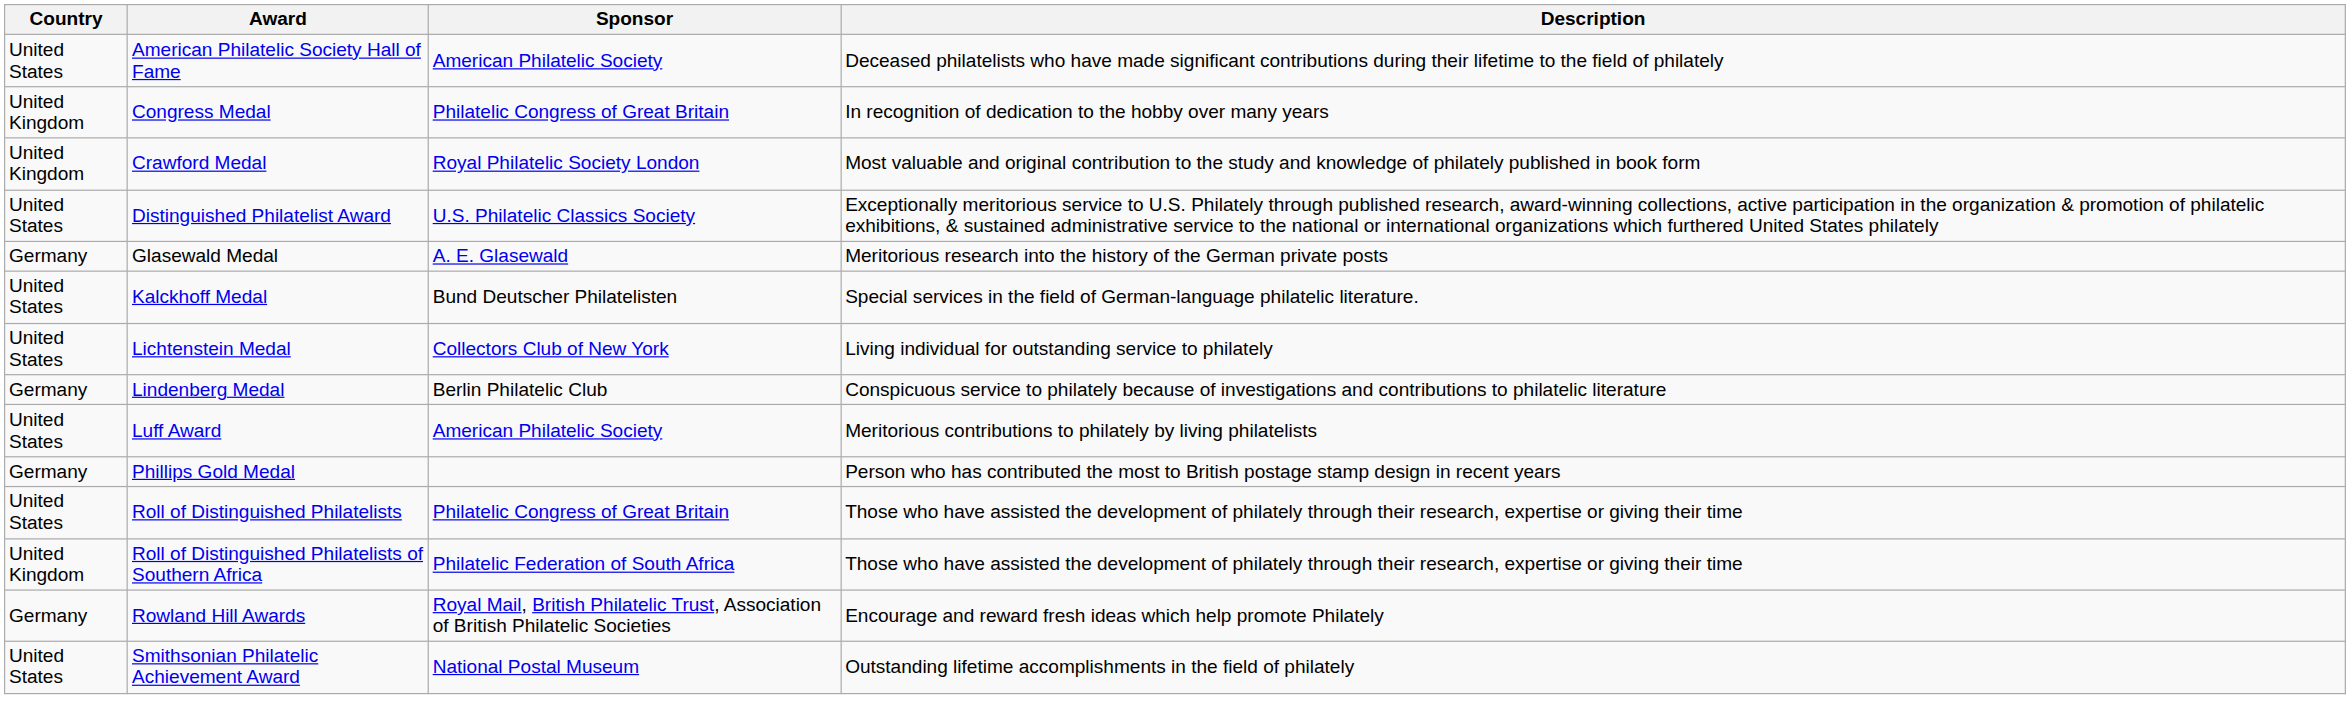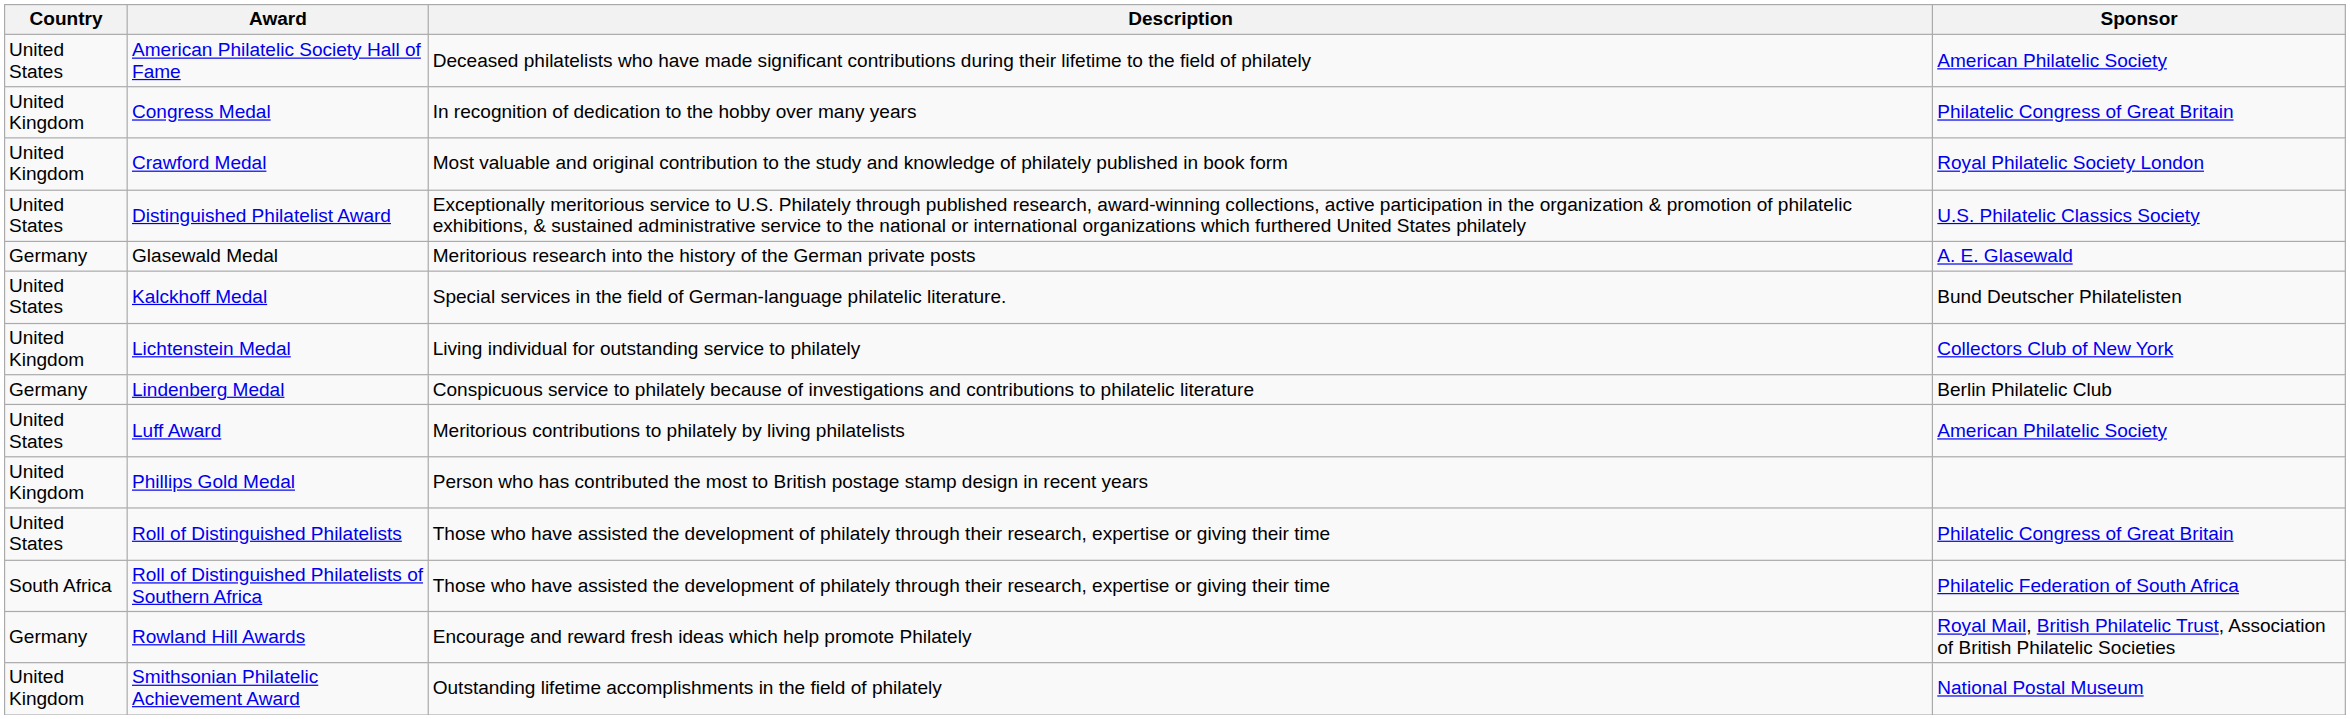 <table class="wikitable sortable">
 <tr>
 <th style="width:6em;">Country</th>
 <th>Award</th>
+<th>Description</th>
 <th>Sponsor</th>
-<th>Description</th>
 </tr>
 <tr>
 <td>United States</td>
 <td><a href='#'>American Philatelic Society Hall of Fame</a></td>
+<td>Deceased philatelists who have made significant contributions during their lifetime to the field of philately</td>
 <td><a href='#'>American Philatelic Society</a></td>
-<td>Deceased philatelists who have made significant contributions during their lifetime to the field of philately</td>
 </tr>
 <tr>
 <td>United Kingdom</td>
 <td><a href='#'>Congress Medal</a></td>
+<td>In recognition of dedication to the hobby over many years</td>
 <td><a href='#'>Philatelic Congress of Great Britain</a></td>
-<td>In recognition of dedication to the hobby over many years</td>
 </tr>
 <tr>
 <td>United Kingdom</td>
 <td><a href='#'>Crawford Medal</a></td>
+<td>Most valuable and original contribution to the study and knowledge of philately published in book form</td>
 <td><a href='#'>Royal Philatelic Society London</a></td>
-<td>Most valuable and original contribution to the study and knowledge of philately published in book form</td>
 </tr>
 <tr>
 <td>United States</td>
 <td><a href='#'>Distinguished Philatelist Award</a></td>
+<td>Exceptionally meritorious service to U.S. Philately through published research, award-winning collections, active participation in the organization & promotion of philatelic exhibitions, & sustained administrative service to the national or international organizations which furthered United States philately</td>
 <td><a href='#'>U.S. Philatelic Classics Society</a></td>
-<td>Exceptionally meritorious service to U.S. Philately through published research, award-winning collections, active participation in the organization & promotion of philatelic exhibitions, & sustained administrative service to the national or international organizations which furthered United States philately</td>
 </tr>
 <tr>
 <td>Germany</td>
 <td>Glasewald Medal</td>
+<td>Meritorious research into the history of the German private posts</td>
 <td><a href='#'>A. E. Glasewald</a></td>
-<td>Meritorious research into the history of the German private posts</td>
 </tr>
 <tr>
 <td>United States</td>
 <td><a href='#'>Kalckhoff Medal</a></td>
+<td>Special services in the field of German-language philatelic literature.</td>
 <td>Bund Deutscher Philatelisten</td>
-<td>Special services in the field of German-language philatelic literature.</td>
 </tr>
 <tr>
-<td>United States</td>
+<td>United Kingdom</td>
 <td><a href='#'>Lichtenstein Medal</a></td>
+<td>Living individual for outstanding service to philately</td>
 <td><a href='#'>Collectors Club of New York</a></td>
-<td>Living individual for outstanding service to philately</td>
 </tr>
 <tr>
 <td>Germany</td>
 <td><a href='#'>Lindenberg Medal</a></td>
+<td>Conspicuous service to philately because of investigations and contributions to philatelic literature</td>
 <td>Berlin Philatelic Club</td>
-<td>Conspicuous service to philately because of investigations and contributions to philatelic literature</td>
 </tr>
 <tr>
 <td>United States</td>
 <td><a href='#'>Luff Award</a></td>
+<td>Meritorious contributions to philately by living philatelists</td>
 <td><a href='#'>American Philatelic Society</a></td>
-<td>Meritorious contributions to philately by living philatelists</td>
 </tr>
 <tr>
-<td>Germany</td>
+<td>United Kingdom</td>
 <td><a href='#'>Phillips Gold Medal</a></td>
+<td>Person who has contributed the most to British postage stamp design in recent years</td>
 <td></td>
-<td>Person who has contributed the most to British postage stamp design in recent years</td>
 </tr>
 <tr>
 <td>United States</td>
 <td><a href='#'>Roll of Distinguished Philatelists</a></td>
+<td>Those who have assisted the development of philately through their research, expertise or giving their time</td>
 <td><a href='#'>Philatelic Congress of Great Britain</a></td>
-<td>Those who have assisted the development of philately through their research, expertise or giving their time</td>
 </tr>
 <tr>
-<td>United Kingdom</td>
+<td>South Africa</td>
 <td><a href='#'>Roll of Distinguished Philatelists of Southern Africa</a></td>
+<td>Those who have assisted the development of philately through their research, expertise or giving their time</td>
 <td><a href='#'>Philatelic Federation of South Africa</a></td>
-<td>Those who have assisted the development of philately through their research, expertise or giving their time</td>
 </tr>
 <tr>
 <td>Germany</td>
 <td><a href='#'>Rowland Hill Awards</a></td>
+<td>Encourage and reward fresh ideas which help promote Philately</td>
 <td><a href='#'>Royal Mail</a>, <a href='#'>British Philatelic Trust</a>, Association of British Philatelic Societies</td>
-<td>Encourage and reward fresh ideas which help promote Philately</td>
 </tr>
 <tr>
-<td>United States</td>
+<td>United Kingdom</td>
 <td><a href='#'>Smithsonian Philatelic Achievement Award</a></td>
+<td>Outstanding lifetime accomplishments in the field of philately</td>
 <td><a href='#'>National Postal Museum</a></td>
-<td>Outstanding lifetime accomplishments in the field of philately</td>
 </tr>
 </table>
